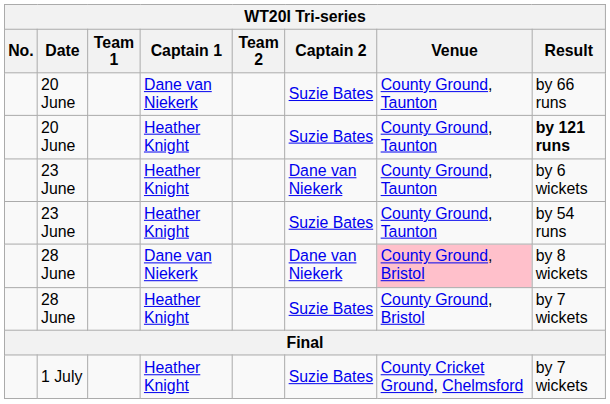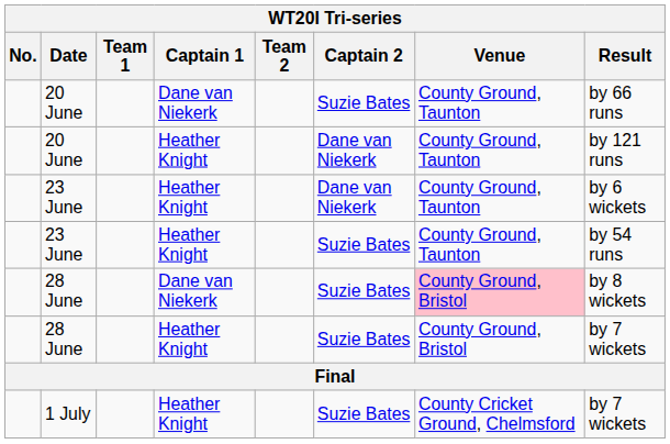 <table class="wikitable">
 <tr>
 <th colspan="9">WT20I Tri-series</th>
 </tr>
 <tr>
 <th>No.</th>
 <th>Date</th>
 <th>Team 1</th>
 <th>Captain 1</th>
 <th>Team 2</th>
 <th>Captain 2</th>
 <th>Venue</th>
 <th>Result</th>
 </tr>
 <tr>
 <td></td>
 <td>20 June</td>
 <td></td>
 <td><a href='#'>Dane van Niekerk</a></td>
 <td></td>
 <td><a href='#'>Suzie Bates</a></td>
 <td><a href='#'>County Ground</a>, <a href='#'>Taunton</a></td>
 <td> by 66 runs</td>
 </tr>
 <tr>
 <td></td>
 <td>20 June</td>
 <td></td>
 <td><a href='#'>Heather Knight</a></td>
 <td></td>
-<td><a href='#'>Suzie Bates</a></td>
+<td><a href='#'>Dane van Niekerk</a></td>
 <td><a href='#'>County Ground</a>, <a href='#'>Taunton</a></td>
-<td><strong> by 121 runs</strong></td>
+<td> by 121 runs</td>
 </tr>
 <tr>
 <td></td>
 <td>23 June</td>
 <td></td>
 <td><a href='#'>Heather Knight</a></td>
 <td></td>
 <td><a href='#'>Dane van Niekerk</a></td>
 <td><a href='#'>County Ground</a>, <a href='#'>Taunton</a></td>
 <td> by 6 wickets</td>
 </tr>
 <tr>
 <td></td>
 <td>23 June</td>
 <td></td>
 <td><a href='#'>Heather Knight</a></td>
 <td></td>
 <td><a href='#'>Suzie Bates</a></td>
 <td><a href='#'>County Ground</a>, <a href='#'>Taunton</a></td>
 <td> by 54 runs</td>
 </tr>
 <tr>
 <td></td>
 <td>28 June</td>
 <td></td>
 <td><a href='#'>Dane van Niekerk</a></td>
 <td></td>
-<td><a href='#'>Dane van Niekerk</a></td>
+<td><a href='#'>Suzie Bates</a></td>
 <td style="background: pink;"><a href='#'>County Ground</a>, <a href='#'>Bristol</a></td>
 <td> by 8 wickets</td>
 </tr>
 <tr>
 <td></td>
 <td>28 June</td>
 <td></td>
 <td><a href='#'>Heather Knight</a></td>
 <td></td>
 <td><a href='#'>Suzie Bates</a></td>
 <td><a href='#'>County Ground</a>, <a href='#'>Bristol</a></td>
 <td> by 7 wickets</td>
 </tr>
 <tr>
 <th colspan="8">Final</th>
 </tr>
 <tr>
 <td></td>
 <td>1 July</td>
 <td></td>
 <td><a href='#'>Heather Knight</a></td>
 <td></td>
 <td><a href='#'>Suzie Bates</a></td>
 <td><a href='#'>County Cricket Ground</a>, <a href='#'>Chelmsford</a></td>
 <td> by 7 wickets</td>
 </tr>
 </table>
